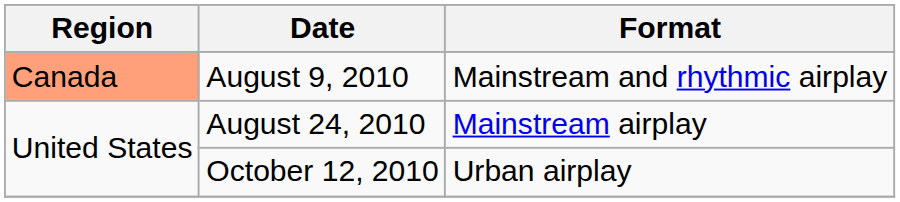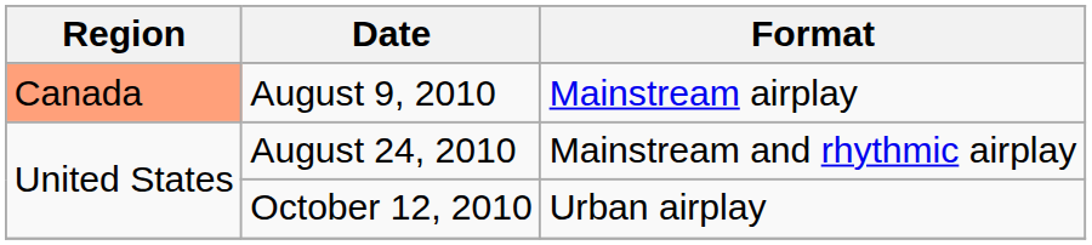 <table class=wikitable>
 <tr>
 <th>Region</th>
 <th>Date</th>
 <th>Format</th>
 </tr>
 <tr>
 <td style="background: lightsalmon;">Canada</td>
 <td>August 9, 2010</td>
-<td>Mainstream and <a href='#'>rhythmic</a> airplay</td>
+<td><a href='#'>Mainstream</a> airplay</td>
 </tr>
 <tr>
 <td rowspan="2">United States</td>
 <td>August 24, 2010</td>
-<td><a href='#'>Mainstream</a> airplay</td>
+<td>Mainstream and <a href='#'>rhythmic</a> airplay</td>
 </tr>
 <tr>
 <td>October 12, 2010</td>
 <td>Urban airplay</td>
 </tr>
 <tr>
 </tr>
 </table>
